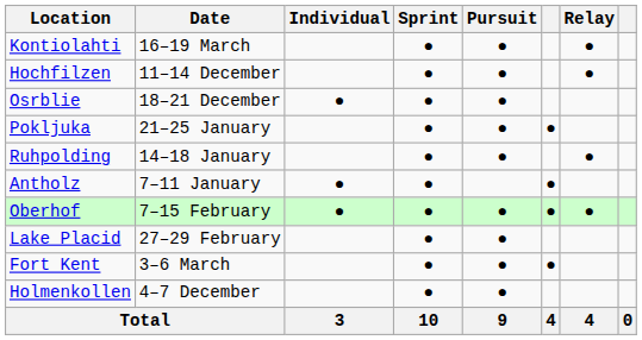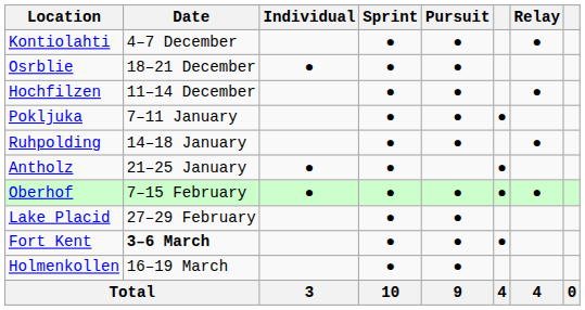 <table class="wikitable" border="1">
 <tr>
 <th>Location</th>
 <th>Date</th>
 <th>Individual</th>
 <th>Sprint</th>
 <th>Pursuit</th>
 <th></th>
 <th>Relay</th>
 <th></th>
 </tr>
 <tr align="center">
 <td align="left"> <a href='#'>Kontiolahti</a></td>
-<td align="left">16–19 March</td>
-<td></td>
-<td>●</td>
-<td>●</td>
-<td></td>
-<td>●</td>
-<td></td>
-</tr>
-<tr align="center">
-<td align="left"> <a href='#'>Hochfilzen</a></td>
-<td align="left">11–14 December</td>
+<td align="left">4–7 December</td>
 <td></td>
 <td>●</td>
 <td>●</td>
 <td></td>
 <td>●</td>
 <td></td>
 </tr>
 <tr align="center">
 <td align="left"> <a href='#'>Osrblie</a></td>
 <td align="left">18–21 December</td>
 <td>●</td>
 <td>●</td>
 <td>●</td>
 <td></td>
 <td></td>
 <td></td>
 </tr>
 <tr align="center">
+<td align="left"> <a href='#'>Hochfilzen</a></td>
+<td align="left">11–14 December</td>
+<td></td>
+<td>●</td>
+<td>●</td>
+<td></td>
+<td>●</td>
+<td></td>
+</tr>
+<tr align="center">
 <td align="left"> <a href='#'>Pokljuka</a></td>
-<td align="left">21–25 January</td>
+<td align="left">7–11 January</td>
 <td></td>
 <td>●</td>
 <td>●</td>
 <td>●</td>
 <td></td>
 <td></td>
 </tr>
 <tr align="center">
 <td align="left"> <a href='#'>Ruhpolding</a></td>
 <td align="left">14–18 January</td>
 <td></td>
 <td>●</td>
 <td>●</td>
 <td></td>
 <td>●</td>
 <td></td>
 </tr>
 <tr align="center">
 <td align="left"> <a href='#'>Antholz</a></td>
-<td align="left">7–11 January</td>
+<td align="left">21–25 January</td>
 <td>●</td>
 <td>●</td>
 <td></td>
 <td>●</td>
 <td></td>
 <td></td>
 </tr>
 <tr align="center" style="background:#ccffcc">
 <td align="left"> <a href='#'>Oberhof</a></td>
 <td align="left">7–15 February</td>
 <td>●</td>
 <td>●</td>
 <td>●</td>
 <td>●</td>
 <td>●</td>
 <td></td>
 </tr>
 <tr align="center">
 <td align="left"> <a href='#'>Lake Placid</a></td>
 <td align="left">27–29 February</td>
 <td></td>
 <td>●</td>
 <td>●</td>
 <td></td>
 <td></td>
 <td></td>
 </tr>
 <tr align="center">
 <td align="left"> <a href='#'>Fort Kent</a></td>
-<td align="left">3–6 March</td>
+<td align="left"><strong>3–6 March</strong></td>
 <td></td>
 <td>●</td>
 <td>●</td>
 <td>●</td>
 <td></td>
 <td></td>
 </tr>
 <tr align="center">
 <td align="left"> <a href='#'>Holmenkollen</a></td>
-<td align="left">4–7 December</td>
+<td align="left">16–19 March</td>
 <td></td>
 <td>●</td>
 <td>●</td>
 <td></td>
 <td></td>
 <td></td>
 </tr>
 <tr align="center">
 <th colspan="2">Total</th>
 <th>3</th>
 <th>10</th>
 <th>9</th>
 <th>4</th>
 <th>4</th>
 <th>0</th>
 </tr>
 </table>
